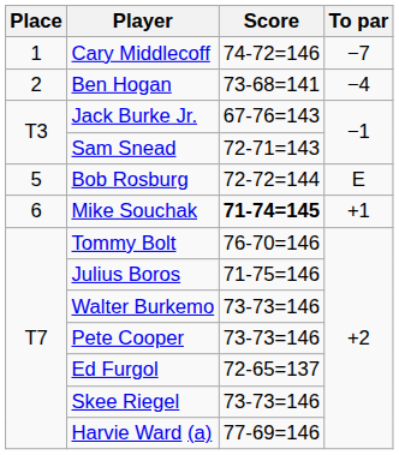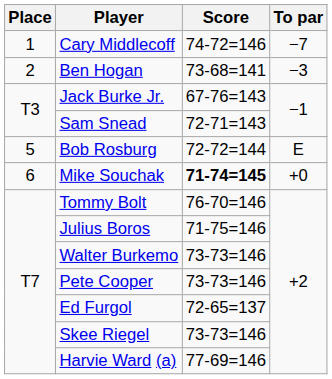 <table class="wikitable">
 <tr>
 <th>Place</th>
 <th>Player</th>
 <th>Score</th>
 <th>To par</th>
 </tr>
 <tr>
 <td align="center">1</td>
 <td> <a href='#'>Cary Middlecoff</a></td>
 <td>74-72=146</td>
 <td align="center">−7</td>
 </tr>
 <tr>
 <td align="center">2</td>
 <td> <a href='#'>Ben Hogan</a></td>
 <td>73-68=141</td>
-<td align="center">−4</td>
+<td align="center">−3</td>
 </tr>
 <tr>
 <td rowspan="2" align="center">T3</td>
 <td> <a href='#'>Jack Burke Jr.</a></td>
 <td>67-76=143</td>
 <td rowspan="2" align="center">−1</td>
 </tr>
 <tr>
 <td> <a href='#'>Sam Snead</a></td>
 <td>72-71=143</td>
 </tr>
 <tr>
 <td align="center">5</td>
 <td> <a href='#'>Bob Rosburg</a></td>
 <td>72-72=144</td>
 <td align="center">E</td>
 </tr>
 <tr>
 <td align="center">6</td>
 <td> <a href='#'>Mike Souchak</a></td>
 <td><strong>71-74=145</strong></td>
-<td align="center">+1</td>
+<td align="center">+0</td>
 </tr>
 <tr>
 <td rowspan="7" align="center">T7</td>
 <td> <a href='#'>Tommy Bolt</a></td>
 <td>76-70=146</td>
 <td rowspan="7" align="center">+2</td>
 </tr>
 <tr>
 <td> <a href='#'>Julius Boros</a></td>
 <td>71-75=146</td>
 </tr>
 <tr>
 <td> <a href='#'>Walter Burkemo</a></td>
 <td>73-73=146</td>
 </tr>
 <tr>
 <td> <a href='#'>Pete Cooper</a></td>
 <td>73-73=146</td>
 </tr>
 <tr>
 <td> <a href='#'>Ed Furgol</a></td>
 <td>72-65=137</td>
 </tr>
 <tr>
 <td> <a href='#'>Skee Riegel</a></td>
 <td>73-73=146</td>
 </tr>
 <tr>
 <td> <a href='#'>Harvie Ward</a> <a href='#'>(a)</a></td>
 <td>77-69=146</td>
 </tr>
 </table>
